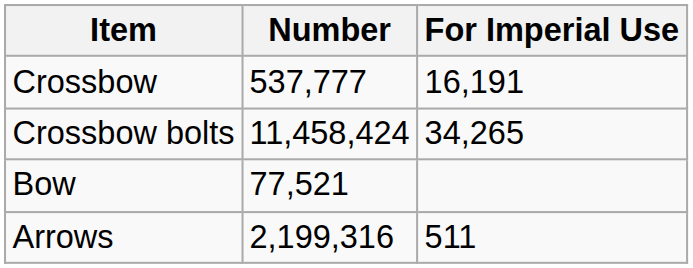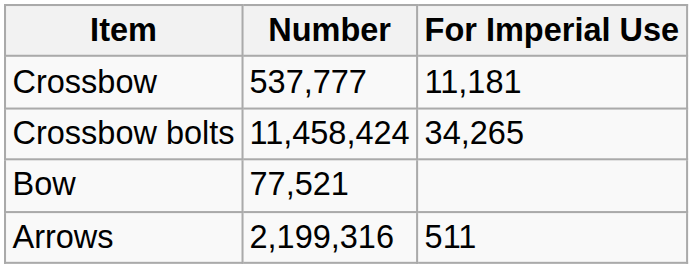 <table class="wikitable">
 <tr>
 <th>Item</th>
 <th>Number</th>
 <th>For Imperial Use</th>
 </tr>
 <tr>
 <td>Crossbow</td>
 <td>537,777</td>
-<td>16,191</td>
+<td>11,181</td>
 </tr>
 <tr>
 <td>Crossbow bolts</td>
 <td>11,458,424</td>
 <td>34,265</td>
 </tr>
 <tr>
 <td>Bow</td>
 <td>77,521</td>
 <td></td>
 </tr>
 <tr>
 <td>Arrows</td>
 <td>2,199,316</td>
 <td>511</td>
 </tr>
 </table>
